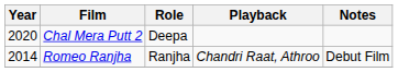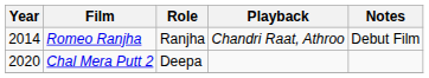 <table class="wikitable sortable">
 <tr>
 <th>Year</th>
 <th>Film</th>
 <th>Role</th>
 <th>Playback</th>
 <th>Notes</th>
 </tr>
 <tr>
+<td>2014</td>
+<td><em><a href='#'>Romeo Ranjha</a></em></td>
+<td>Ranjha</td>
+<td><em>Chandri Raat, Athroo</em></td>
+<td>Debut Film</td>
+</tr>
+<tr>
 <td>2020</td>
 <td><em><a href='#'>Chal Mera Putt 2</a></em></td>
 <td>Deepa</td>
 <td></td>
 <td></td>
 </tr>
 <tr>
-<td>2014</td>
-<td><em><a href='#'>Romeo Ranjha</a></em></td>
-<td>Ranjha</td>
-<td><em>Chandri Raat, Athroo</em></td>
-<td>Debut Film</td>
-</tr>
-<tr>
 </tr>
 </table>
